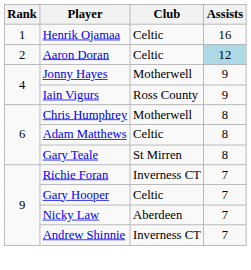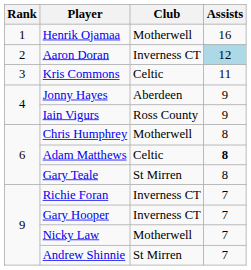 <table class="wikitable" style="text-align:center">
 <tr>
 <th>Rank</th>
 <th>Player</th>
 <th>Club</th>
 <th>Assists</th>
 </tr>
 <tr>
 <td>1</td>
 <td align="left"> <a href='#'>Henrik Ojamaa</a></td>
-<td align="left">Celtic</td>
+<td align="left">Motherwell</td>
 <td>16</td>
 </tr>
 <tr>
 <td>2</td>
 <td align="left"> <a href='#'>Aaron Doran</a></td>
+<td align="left">Inverness CT</td>
+<td style="background: lightblue;">12</td>
+</tr>
+<tr>
+<td>3</td>
+<td align="left"> <a href='#'>Kris Commons</a></td>
 <td align="left">Celtic</td>
-<td style="background: lightblue;">12</td>
+<td>11</td>
 </tr>
 <tr>
 <td rowspan="2">4</td>
 <td align="left"> <a href='#'>Jonny Hayes</a></td>
-<td align="left">Motherwell</td>
+<td align="left">Aberdeen</td>
 <td>9</td>
 </tr>
 <tr>
 <td align="left"> <a href='#'>Iain Vigurs</a></td>
 <td align="left">Ross County</td>
 <td>9</td>
 </tr>
 <tr>
 <td rowspan="3">6</td>
 <td align="left"> <a href='#'>Chris Humphrey</a></td>
 <td align="left">Motherwell</td>
 <td>8</td>
 </tr>
 <tr>
 <td align="left"> <a href='#'>Adam Matthews</a></td>
 <td align="left">Celtic</td>
-<td>8</td>
+<td><strong>8</strong></td>
 </tr>
 <tr>
 <td align="left"> <a href='#'>Gary Teale</a></td>
 <td align="left">St Mirren</td>
 <td>8</td>
 </tr>
 <tr>
 <td rowspan="4">9</td>
 <td align="left"> <a href='#'>Richie Foran</a></td>
 <td align="left">Inverness CT</td>
 <td>7</td>
 </tr>
 <tr>
 <td align="left"> <a href='#'>Gary Hooper</a></td>
-<td align="left">Celtic</td>
+<td align="left">Inverness CT</td>
 <td>7</td>
 </tr>
 <tr>
 <td align="left"> <a href='#'>Nicky Law</a></td>
-<td align="left">Aberdeen</td>
+<td align="left">Motherwell</td>
 <td>7</td>
 </tr>
 <tr>
 <td align="left"> <a href='#'>Andrew Shinnie</a></td>
-<td align="left">Inverness CT</td>
+<td align="left">St Mirren</td>
 <td>7</td>
 </tr>
 </table>
